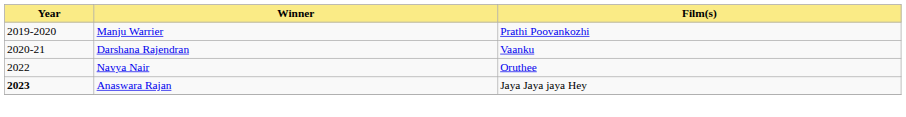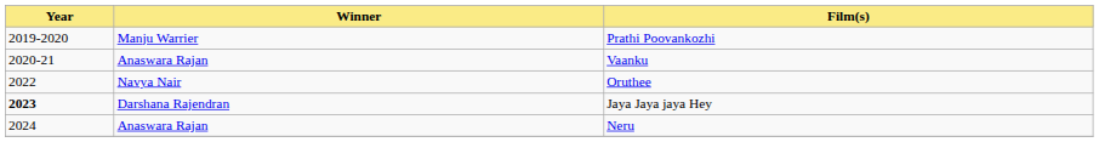 <table class="wikitable" style="width:100%">
 <tr bgcolor="#bebebe">
 <th width="10%" style="background:#FAEB86">Year</th>
 <th width="45%" style="background:#FAEB86">Winner</th>
 <th width="45%" style="background:#FAEB86">Film(s)</th>
 </tr>
 <tr>
 <td>2019-2020</td>
 <td><a href='#'>Manju Warrier</a></td>
 <td><a href='#'>Prathi Poovankozhi</a></td>
 </tr>
 <tr>
 <td>2020-21</td>
-<td><a href='#'>Darshana Rajendran</a></td>
+<td><a href='#'>Anaswara Rajan</a></td>
 <td><a href='#'>Vaanku</a></td>
 </tr>
 <tr>
 <td>2022</td>
 <td><a href='#'>Navya Nair</a></td>
 <td><a href='#'>Oruthee</a></td>
 </tr>
 <tr>
 <td><strong>2023</strong></td>
+<td><a href='#'>Darshana Rajendran</a></td>
+<td>Jaya Jaya jaya Hey</td>
+</tr>
+<tr>
+<td>2024</td>
 <td><a href='#'>Anaswara Rajan</a></td>
-<td>Jaya Jaya jaya Hey</td>
+<td><a href='#'>Neru</a></td>
 </tr>
 <tr>
 </tr>
 </table>
